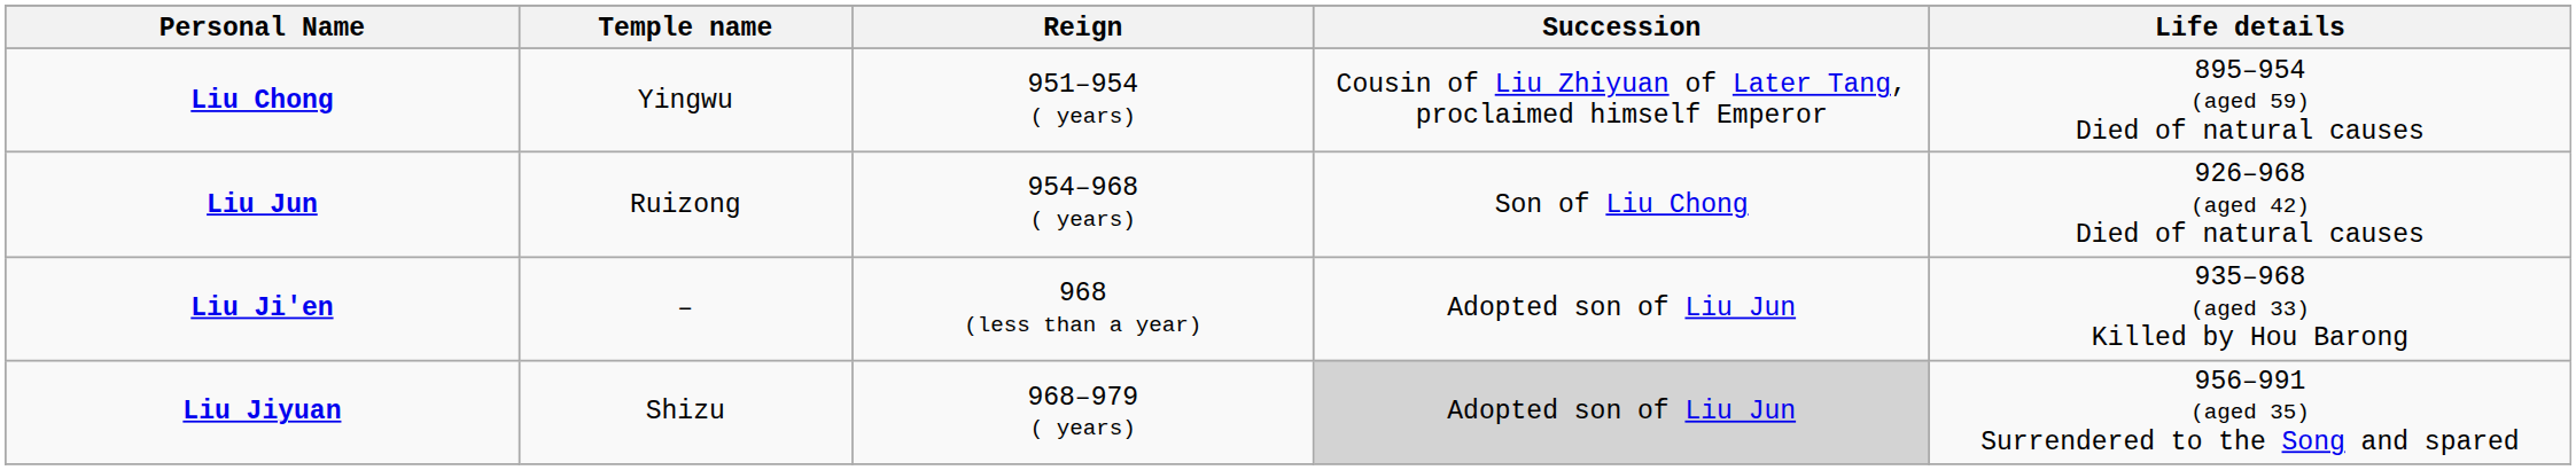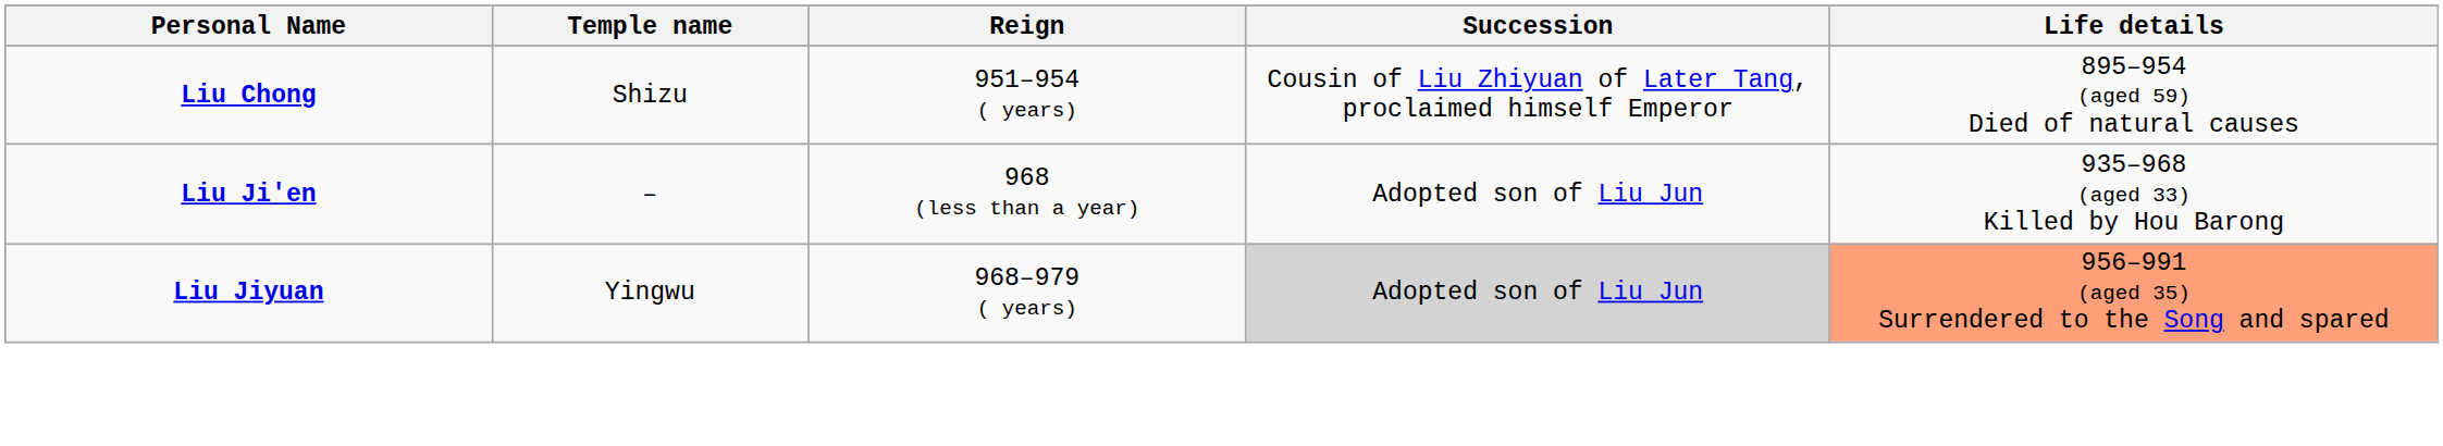 <table class="wikitable plainrowheaders" style="text-align:center; width:100%;">
 <tr>
 </tr>
 <tr>
 <th scope="col" width="20%">Personal Name</th>
 <th scope="col" width="13%">Temple name</th>
 <th scope="col" width="18%">Reign</th>
 <th scope="col" width="24%">Succession</th>
 <th scope="col" width="25%">Life details</th>
 </tr>
 <tr>
 <td><strong><a href='#'>Liu Chong</a></strong><br></td>
-<td>Yingwu<br></td>
+<td>Shizu<br></td>
 <td>951–954<br><small>( years)</small></td>
 <td>Cousin of <a href='#'>Liu Zhiyuan</a> of <a href='#'>Later Tang</a>, proclaimed himself Emperor</td>
 <td>895–954<br><small>(aged 59)</small><br>Died of natural causes</td>
-</tr>
-<tr>
-<td><strong><a href='#'>Liu Jun</a></strong><br></td>
-<td>Ruizong<br></td>
-<td>954–968<br><small>( years)</small></td>
-<td>Son of <a href='#'>Liu Chong</a></td>
-<td>926–968<br><small>(aged 42)</small><br>Died of natural causes</td>
 </tr>
 <tr>
 <td><strong><a href='#'>Liu Ji'en</a></strong><br></td>
 <td>–</td>
 <td>968<br><small>(less than a year)</small></td>
 <td>Adopted son of <a href='#'>Liu Jun</a></td>
 <td>935–968<br><small>(aged 33)</small><br>Killed by Hou Barong</td>
 </tr>
 <tr>
 <td><strong><a href='#'>Liu Jiyuan</a></strong><br></td>
-<td>Shizu<br></td>
+<td>Yingwu<br></td>
 <td>968–979<br><small>( years)</small></td>
 <td style="background: lightgrey;">Adopted son of <a href='#'>Liu Jun</a></td>
-<td>956–991<br><small>(aged 35)</small><br>Surrendered to the <a href='#'>Song</a> and spared</td>
+<td style="background: lightsalmon;">956–991<br><small>(aged 35)</small><br>Surrendered to the <a href='#'>Song</a> and spared</td>
 </tr>
 </table>
